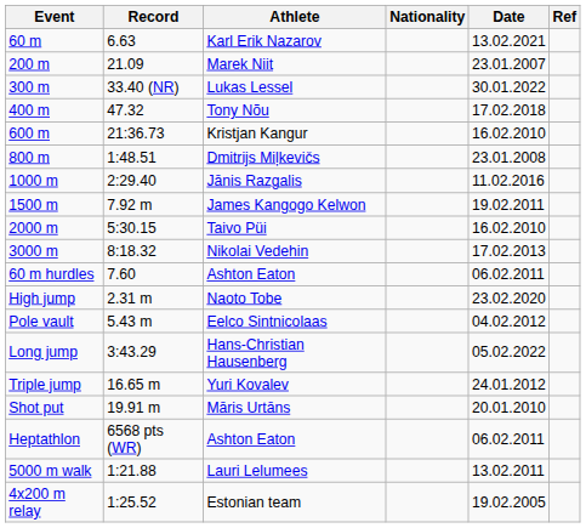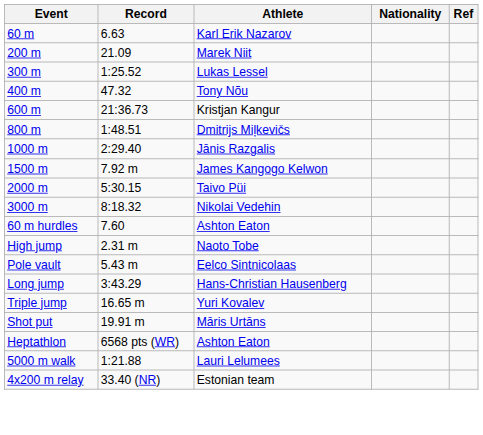 <table class="wikitable" style="font-size:95%; width: 95%;">
 <tr>
 <th>Event</th>
 <th>Record</th>
 <th>Athlete</th>
 <th>Nationality</th>
-<th>Date</th>
 <th>Ref</th>
 </tr>
 <tr>
 <td><a href='#'>60 m</a></td>
 <td>6.63</td>
 <td><a href='#'>Karl Erik Nazarov</a></td>
 <td></td>
-<td>13.02.2021</td>
 <td></td>
 </tr>
 <tr>
 <td><a href='#'>200 m</a></td>
 <td>21.09</td>
 <td><a href='#'>Marek Niit</a></td>
 <td></td>
-<td>23.01.2007</td>
 <td></td>
 </tr>
 <tr>
 <td><a href='#'>300 m</a></td>
-<td>33.40 (<a href='#'>NR</a>)</td>
+<td>1:25.52</td>
 <td><a href='#'>Lukas Lessel</a></td>
 <td></td>
-<td>30.01.2022</td>
 <td></td>
 </tr>
 <tr>
 <td><a href='#'>400 m</a></td>
 <td>47.32</td>
 <td><a href='#'>Tony Nõu</a></td>
 <td></td>
-<td>17.02.2018</td>
 <td></td>
 </tr>
 <tr>
 <td><a href='#'>600 m</a></td>
 <td>21:36.73</td>
 <td>Kristjan Kangur</td>
 <td></td>
-<td>16.02.2010</td>
 <td></td>
 </tr>
 <tr>
 <td><a href='#'>800 m</a></td>
 <td>1:48.51</td>
 <td><a href='#'>Dmitrijs Miļkevičs</a></td>
 <td></td>
-<td>23.01.2008</td>
 <td></td>
 </tr>
 <tr>
 <td><a href='#'>1000 m</a></td>
 <td>2:29.40</td>
 <td><a href='#'>Jānis Razgalis</a></td>
 <td></td>
-<td>11.02.2016</td>
 <td></td>
 </tr>
 <tr>
 <td><a href='#'>1500 m</a></td>
 <td>7.92 m</td>
 <td><a href='#'>James Kangogo Kelwon</a></td>
 <td></td>
-<td>19.02.2011</td>
 <td></td>
 </tr>
 <tr>
 <td><a href='#'>2000 m</a></td>
 <td>5:30.15</td>
 <td><a href='#'>Taivo Püi</a></td>
 <td></td>
-<td>16.02.2010</td>
 <td></td>
 </tr>
 <tr>
 <td><a href='#'>3000 m</a></td>
 <td>8:18.32</td>
 <td><a href='#'>Nikolai Vedehin</a></td>
 <td></td>
-<td>17.02.2013</td>
 <td></td>
 </tr>
 <tr>
 <td><a href='#'>60 m hurdles</a></td>
 <td>7.60</td>
 <td><a href='#'>Ashton Eaton</a></td>
 <td></td>
-<td>06.02.2011</td>
 <td></td>
 </tr>
 <tr>
 <td><a href='#'>High jump</a></td>
 <td>2.31 m</td>
 <td><a href='#'>Naoto Tobe</a></td>
 <td></td>
-<td>23.02.2020</td>
 <td></td>
 </tr>
 <tr>
 <td><a href='#'>Pole vault</a></td>
 <td>5.43 m</td>
 <td><a href='#'>Eelco Sintnicolaas</a></td>
 <td></td>
-<td>04.02.2012</td>
 <td></td>
 </tr>
 <tr>
 <td><a href='#'>Long jump</a></td>
 <td>3:43.29</td>
 <td><a href='#'>Hans-Christian Hausenberg</a></td>
 <td></td>
-<td>05.02.2022</td>
 <td></td>
 </tr>
 <tr>
 <td><a href='#'>Triple jump</a></td>
 <td>16.65 m</td>
 <td><a href='#'>Yuri Kovalev</a></td>
 <td></td>
-<td>24.01.2012</td>
 <td></td>
 </tr>
 <tr>
 <td><a href='#'>Shot put</a></td>
 <td>19.91 m</td>
 <td><a href='#'>Māris Urtāns</a></td>
 <td></td>
-<td>20.01.2010</td>
 <td></td>
 </tr>
 <tr>
 <td><a href='#'>Heptathlon</a></td>
 <td>6568 pts (<a href='#'>WR</a>)</td>
 <td><a href='#'>Ashton Eaton</a></td>
 <td></td>
-<td>06.02.2011</td>
 <td></td>
 </tr>
 <tr>
 <td><a href='#'>5000 m walk</a></td>
 <td>1:21.88</td>
 <td><a href='#'>Lauri Lelumees</a></td>
 <td></td>
-<td>13.02.2011</td>
 <td></td>
 </tr>
 <tr>
 <td><a href='#'>4x200 m relay</a></td>
-<td>1:25.52</td>
+<td>33.40 (<a href='#'>NR</a>)</td>
 <td>Estonian team</td>
 <td></td>
-<td>19.02.2005</td>
 <td></td>
 </tr>
 </table>
